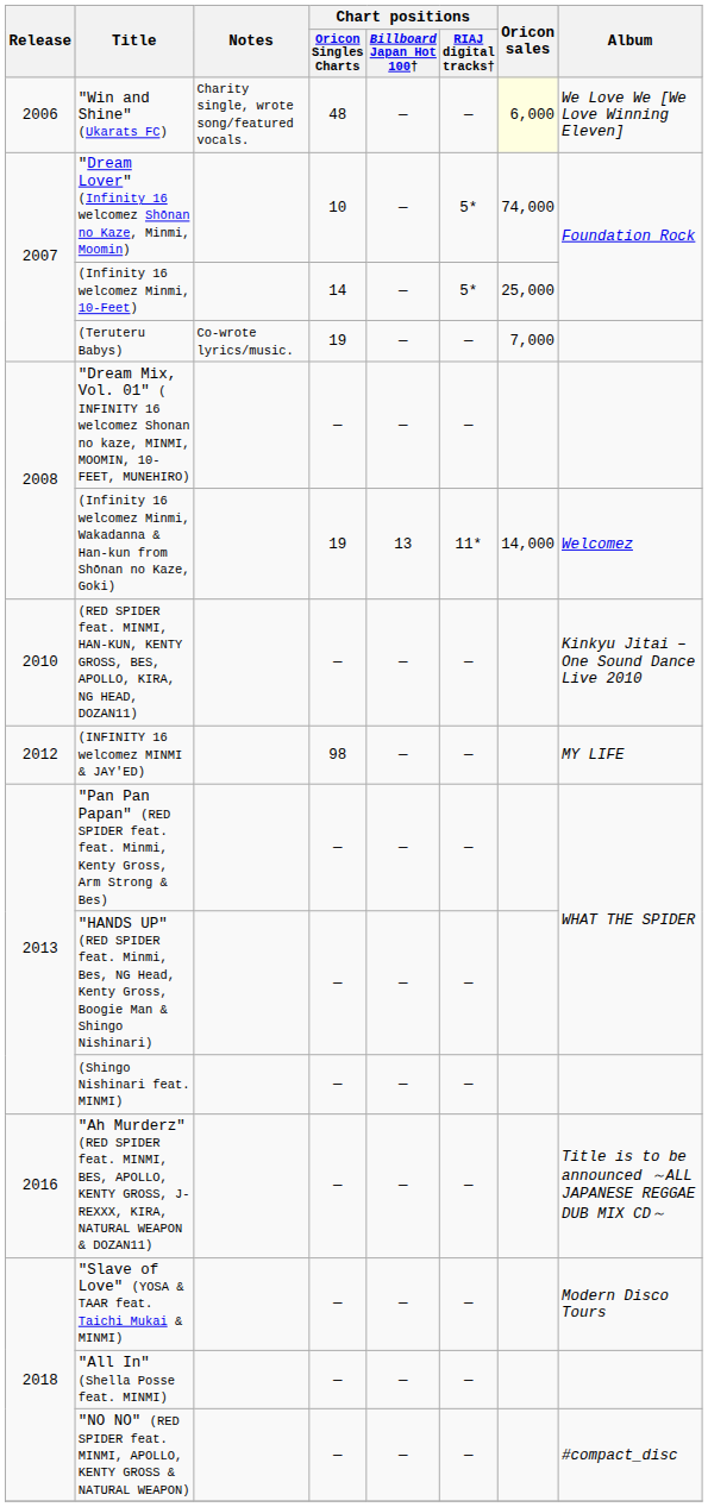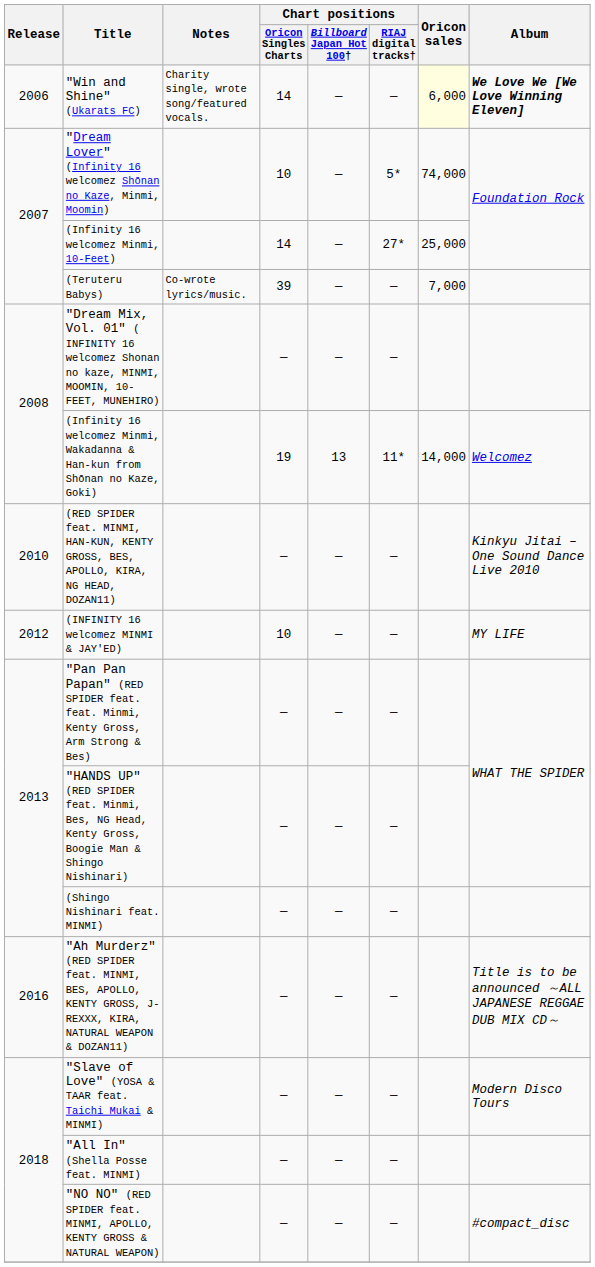 <table class="wikitable" style="text-align:center">
 <tr bgcolor="#CCCCCC">
 <th rowspan="2">Release</th>
 <th rowspan="2">Title</th>
 <th rowspan="2">Notes</th>
 <th colspan="3">Chart positions</th>
 <th rowspan="2">Oricon<br>sales<br></th>
 <th rowspan="2">Album</th>
 </tr>
 <tr style="font-size:smaller;">
 <th width="35"><a href='#'>Oricon</a> Singles Charts<br></th>
 <th width="35"><em><a href='#'>Billboard</a></em> <a href='#'>Japan Hot 100</a>†<br></th>
 <th width="35"><a href='#'>RIAJ</a> digital tracks†<br></th>
 </tr>
 <tr>
 <td rowspan="1">2006</td>
 <td align="left">"Win and Shine" <small>(<a href='#'>Ukarats FC</a>)</small></td>
 <td align="left"><small>Charity single, wrote song/featured vocals.</small></td>
-<td>48</td>
+<td>14</td>
 <td>—</td>
 <td>—</td>
 <td align="right" style="background: lightyellow;">6,000</td>
-<td align="left" rowspan="1"><em>We Love We [We Love Winning Eleven]</em></td>
+<td align="left" rowspan="1"><strong><em>We Love We [We Love Winning Eleven]</em></strong></td>
 </tr>
 <tr>
 <td rowspan="3">2007</td>
 <td align="left">"<a href='#'>Dream Lover</a>" <small>(<a href='#'>Infinity 16</a> welcomez <a href='#'>Shōnan no Kaze</a>, Minmi, <a href='#'>Moomin</a>)</small></td>
 <td align="left"></td>
 <td>10</td>
 <td>—</td>
 <td>5*</td>
 <td align="right">74,000</td>
 <td align="left" rowspan="2"><em><a href='#'>Foundation Rock</a></em></td>
 </tr>
 <tr>
 <td align="left"> <small>(Infinity 16 welcomez Minmi, <a href='#'>10-Feet</a>)</small></td>
 <td align="left"></td>
 <td>14</td>
 <td>—</td>
-<td>5*</td>
+<td>27*</td>
 <td align="right">25,000</td>
 </tr>
 <tr>
 <td align="left"> <small>(Teruteru Babys)</small></td>
 <td align="left"><small>Co-wrote lyrics/music.</small></td>
-<td>19</td>
+<td>39</td>
 <td>—</td>
 <td>—</td>
 <td align="right">7,000</td>
 </tr>
 <tr>
 <td rowspan="2">2008</td>
 <td align="left">"Dream Mix, Vol. 01" <small>( INFINITY 16 welcomez Shonan no kaze, MINMI, MOOMIN, 10-FEET, MUNEHIRO)</small></td>
 <td align="left"></td>
 <td>—</td>
 <td>—</td>
 <td>—</td>
 <td align="right"></td>
 <td></td>
 </tr>
 <tr>
 <td align="left"> <small>(Infinity 16 welcomez Minmi, Wakadanna & Han-kun from Shōnan no Kaze, Goki)</small></td>
 <td align="left"></td>
 <td>19</td>
 <td>13</td>
 <td>11*</td>
 <td align="right">14,000</td>
 <td align="left" rowspan="1"><em><a href='#'>Welcomez</a></em></td>
 </tr>
 <tr>
 <td rowspan="1">2010</td>
 <td align="left"> <small>(RED SPIDER feat. MINMI, HAN-KUN, KENTY GROSS, BES, APOLLO, KIRA, NG HEAD, DOZAN11)</small></td>
 <td align="left"></td>
 <td>—</td>
 <td>—</td>
 <td>—</td>
 <td align="right"></td>
 <td align="left" rowspan="1"><em>Kinkyu Jitai – One Sound Dance Live 2010</em></td>
 </tr>
 <tr>
 <td rowspan="1">2012</td>
 <td align="left"> <small>(INFINITY 16 welcomez MINMI & JAY'ED)</small></td>
 <td align="left"></td>
-<td>98</td>
+<td>10</td>
 <td>—</td>
 <td>—</td>
 <td align="right"></td>
 <td align="left" rowspan="1"><em>MY LIFE</em></td>
 </tr>
 <tr>
 <td rowspan="3">2013</td>
 <td align="left">"Pan Pan Papan" <small>(RED SPIDER feat. feat. Minmi, Kenty Gross, Arm Strong & Bes)</small></td>
 <td align="left"></td>
 <td>—</td>
 <td>—</td>
 <td>—</td>
 <td align="right"></td>
 <td align="left" rowspan="2"><em>WHAT THE SPIDER</em></td>
 </tr>
 <tr>
 <td align="left">"HANDS UP" <small>(RED SPIDER feat. Minmi, Bes, NG Head, Kenty Gross, Boogie Man & Shingo Nishinari)</small></td>
 <td align="left"></td>
 <td>—</td>
 <td>—</td>
 <td>—</td>
 <td align="right"></td>
 </tr>
 <tr>
 <td align="left"> <small>(Shingo Nishinari feat. MINMI)</small></td>
 <td align="left"></td>
 <td>—</td>
 <td>—</td>
 <td>—</td>
 <td align="right"></td>
 <td align="left" rowspan="1"></td>
 </tr>
 <tr>
 <td rowspan="1">2016</td>
 <td align="left">"Ah Murderz" <small>(RED SPIDER feat. MINMI, BES, APOLLO, KENTY GROSS, J-REXXX, KIRA, NATURAL WEAPON & DOZAN11)</small></td>
 <td align="left"></td>
 <td>—</td>
 <td>—</td>
 <td>—</td>
 <td align="right"></td>
 <td align="left" rowspan="1"><em>Title is to be announced ～ALL JAPANESE REGGAE DUB MIX CD～</em></td>
 </tr>
 <tr>
 <td rowspan="3">2018</td>
 <td align="left">"Slave of Love" <small>(YOSA & TAAR feat. <a href='#'>Taichi Mukai</a> & MINMI)</small></td>
 <td align="left"></td>
 <td>—</td>
 <td>—</td>
 <td>—</td>
 <td align="right"></td>
 <td align="left" rowspan="1"><em>Modern Disco Tours</em></td>
 </tr>
 <tr>
 <td align="left">"All In" <small>(Shella Posse feat. MINMI)</small></td>
 <td align="left"></td>
 <td>—</td>
 <td>—</td>
 <td>—</td>
 <td align="right"></td>
 <td></td>
 </tr>
 <tr>
 <td align="left">"NO NO" <small>(RED SPIDER feat. MINMI, APOLLO, KENTY GROSS & NATURAL WEAPON)</small></td>
 <td align="left"></td>
 <td>—</td>
 <td>—</td>
 <td>—</td>
 <td align="right"></td>
 <td align="left" rowspan="1"><em>#compact_disc</em></td>
 </tr>
 <tr>
 </tr>
 </table>
